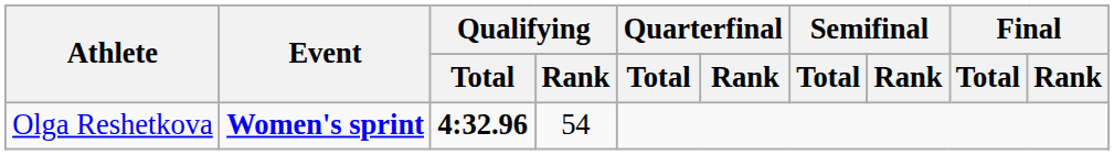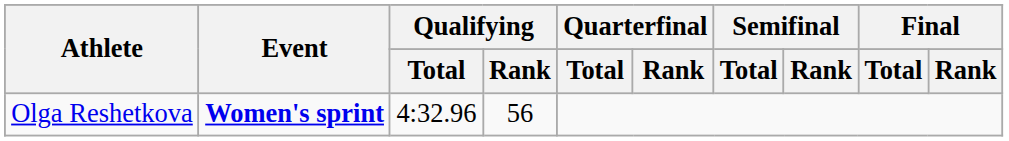 <table class="wikitable" style="font-size:90%">
 <tr>
 <th rowspan="2">Athlete</th>
 <th rowspan="2">Event</th>
 <th colspan="2">Qualifying</th>
 <th colspan="2">Quarterfinal</th>
 <th colspan="2">Semifinal</th>
 <th colspan="2">Final</th>
 </tr>
 <tr>
 <th>Total</th>
 <th>Rank</th>
 <th>Total</th>
 <th>Rank</th>
 <th>Total</th>
 <th>Rank</th>
 <th>Total</th>
 <th>Rank</th>
 </tr>
 <tr>
 <td><a href='#'>Olga Reshetkova</a></td>
 <td><strong><a href='#'>Women's sprint</a></strong></td>
-<td align="center"><strong>4:32.96</strong></td>
-<td align="center">54</td>
+<td align="center">4:32.96</td>
+<td align="center">56</td>
 <td colspan=6 align="center"></td>
 </tr>
 </table>
